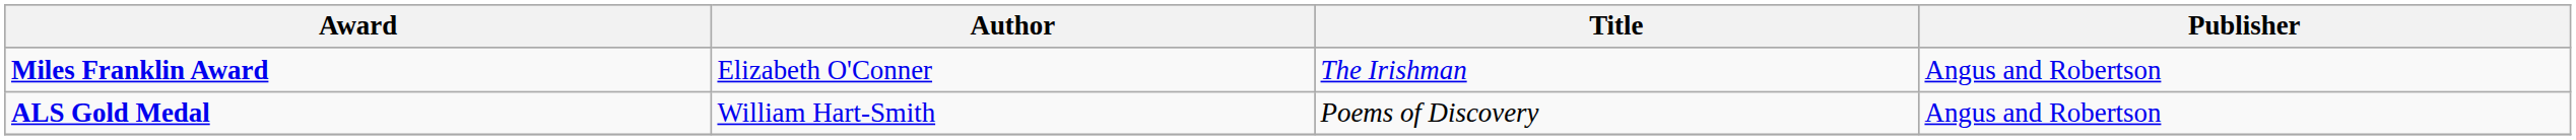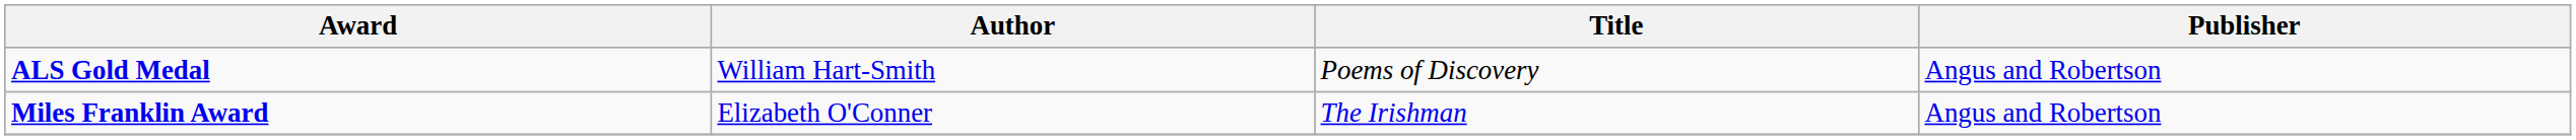 <table class="wikitable" width=95%>
 <tr>
 <th>Award</th>
 <th>Author</th>
 <th>Title</th>
 <th>Publisher</th>
 </tr>
 <tr>
+<td><strong><a href='#'>ALS Gold Medal</a></strong></td>
+<td><a href='#'>William Hart-Smith</a></td>
+<td><em>Poems of Discovery</em></td>
+<td><a href='#'>Angus and Robertson</a></td>
+</tr>
+<tr>
 <td><strong><a href='#'>Miles Franklin Award</a></strong></td>
 <td><a href='#'>Elizabeth O'Conner</a></td>
 <td><em><a href='#'>The Irishman</a></em></td>
 <td><a href='#'>Angus and Robertson</a></td>
 </tr>
 <tr>
-<td><strong><a href='#'>ALS Gold Medal</a></strong></td>
-<td><a href='#'>William Hart-Smith</a></td>
-<td><em>Poems of Discovery</em></td>
-<td><a href='#'>Angus and Robertson</a></td>
-</tr>
-<tr>
 </tr>
 </table>
